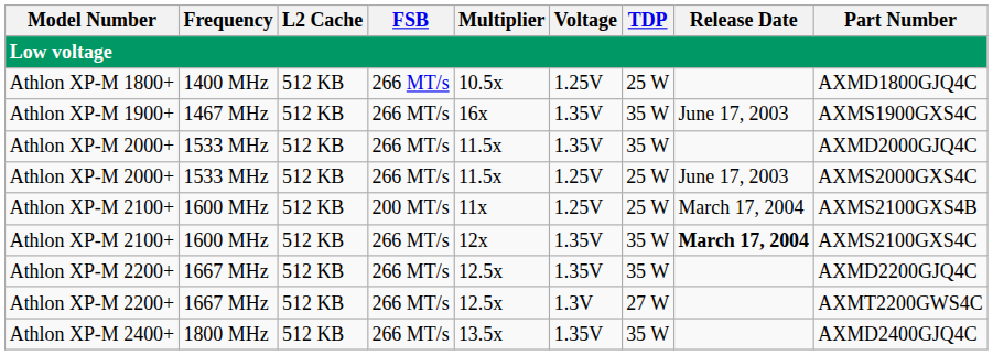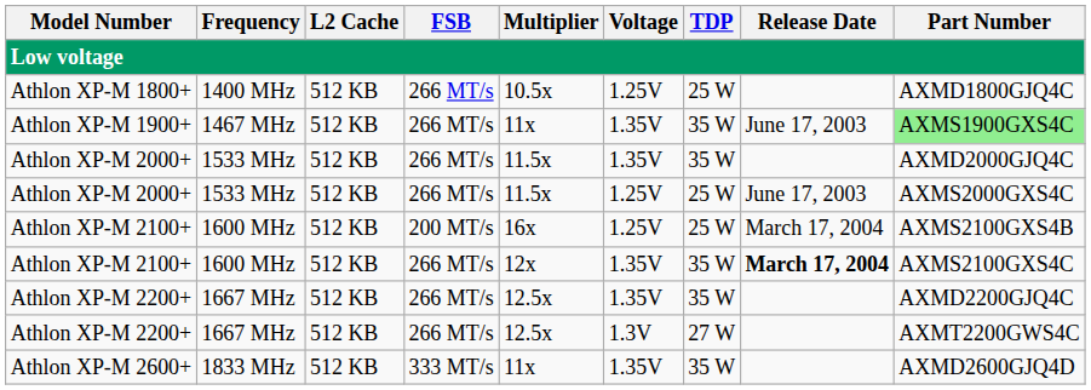 <table class="wikitable">
 <tr>
 <th>Model Number</th>
 <th>Frequency</th>
 <th>L2 Cache</th>
 <th><a href='#'>FSB</a></th>
 <th>Multiplier</th>
 <th>Voltage</th>
 <th><a href='#'>TDP</a></th>
 <th>Release Date</th>
 <th>Part Number</th>
 </tr>
 <tr>
 <td align="left" colspan="9" style="background:#009966;color: white"><strong>Low voltage</strong></td>
 </tr>
 <tr>
 <td>Athlon XP-M 1800+</td>
 <td>1400 MHz</td>
 <td>512 KB</td>
 <td>266 <a href='#'>MT/s</a></td>
 <td>10.5x</td>
 <td>1.25V</td>
 <td>25 W</td>
 <td></td>
 <td>AXMD1800GJQ4C</td>
 </tr>
 <tr>
 <td>Athlon XP-M 1900+</td>
 <td>1467 MHz</td>
 <td>512 KB</td>
 <td>266 MT/s</td>
-<td>16x</td>
+<td>11x</td>
 <td>1.35V</td>
 <td>35 W</td>
 <td>June 17, 2003</td>
-<td>AXMS1900GXS4C</td>
+<td style="background: lightgreen;">AXMS1900GXS4C</td>
 </tr>
 <tr>
 <td>Athlon XP-M 2000+</td>
 <td>1533 MHz</td>
 <td>512 KB</td>
 <td>266 MT/s</td>
 <td>11.5x</td>
 <td>1.35V</td>
 <td>35 W</td>
 <td></td>
 <td>AXMD2000GJQ4C</td>
 </tr>
 <tr>
 <td>Athlon XP-M 2000+</td>
 <td>1533 MHz</td>
 <td>512 KB</td>
 <td>266 MT/s</td>
 <td>11.5x</td>
 <td>1.25V</td>
 <td>25 W</td>
 <td>June 17, 2003</td>
 <td>AXMS2000GXS4C</td>
 </tr>
 <tr>
 <td>Athlon XP-M 2100+</td>
 <td>1600 MHz</td>
 <td>512 KB</td>
 <td>200 MT/s</td>
-<td>11x</td>
+<td>16x</td>
 <td>1.25V</td>
 <td>25 W</td>
 <td>March 17, 2004</td>
 <td>AXMS2100GXS4B</td>
 </tr>
 <tr>
 <td>Athlon XP-M 2100+</td>
 <td>1600 MHz</td>
 <td>512 KB</td>
 <td>266 MT/s</td>
 <td>12x</td>
 <td>1.35V</td>
 <td>35 W</td>
 <td><strong>March 17, 2004</strong></td>
 <td>AXMS2100GXS4C</td>
 </tr>
 <tr>
 <td>Athlon XP-M 2200+</td>
 <td>1667 MHz</td>
 <td>512 KB</td>
 <td>266 MT/s</td>
 <td>12.5x</td>
 <td>1.35V</td>
 <td>35 W</td>
 <td></td>
 <td>AXMD2200GJQ4C</td>
 </tr>
 <tr>
 <td>Athlon XP-M 2200+</td>
 <td>1667 MHz</td>
 <td>512 KB</td>
 <td>266 MT/s</td>
 <td>12.5x</td>
 <td>1.3V</td>
 <td>27 W</td>
 <td></td>
 <td>AXMT2200GWS4C</td>
 </tr>
 <tr>
-<td>Athlon XP-M 2400+</td>
-<td>1800 MHz</td>
+<td>Athlon XP-M 2600+</td>
+<td>1833 MHz</td>
 <td>512 KB</td>
-<td>266 MT/s</td>
-<td>13.5x</td>
+<td>333 MT/s</td>
+<td>11x</td>
 <td>1.35V</td>
 <td>35 W</td>
 <td></td>
-<td>AXMD2400GJQ4C</td>
+<td>AXMD2600GJQ4D</td>
 </tr>
 </table>
